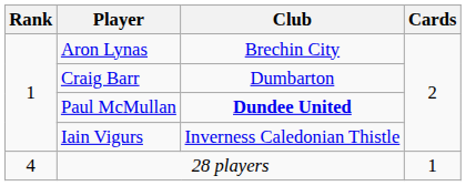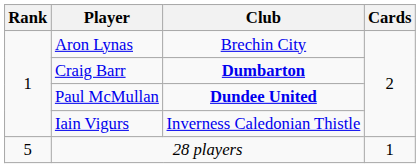 <table class="wikitable" style="text-align:center">
 <tr>
 <th>Rank</th>
 <th>Player</th>
 <th>Club</th>
 <th>Cards</th>
 </tr>
 <tr>
 <td rowspan="4">1</td>
 <td align="left"> <a href='#'>Aron Lynas</a></td>
 <td><a href='#'>Brechin City</a></td>
 <td rowspan="4">2</td>
 </tr>
 <tr>
 <td align="left"> <a href='#'>Craig Barr</a></td>
-<td><a href='#'>Dumbarton</a></td>
+<td><strong><a href='#'>Dumbarton</a></strong></td>
 </tr>
 <tr>
 <td align="left"> <a href='#'>Paul McMullan</a></td>
 <td><strong><a href='#'>Dundee United</a></strong></td>
 </tr>
 <tr>
 <td align="left"> <a href='#'>Iain Vigurs</a></td>
 <td><a href='#'>Inverness Caledonian Thistle</a></td>
 </tr>
 <tr>
-<td>4</td>
+<td>5</td>
 <td colspan="2"><em>28 players</em></td>
 <td>1</td>
 </tr>
 </table>
